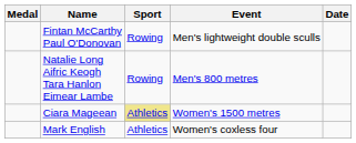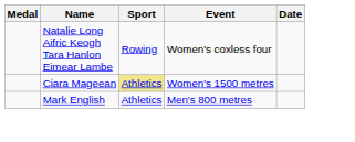 <table class="wikitable sortable" style="font-size: 95%;">
 <tr>
 <th>Medal</th>
 <th>Name</th>
 <th>Sport</th>
 <th>Event</th>
 <th>Date</th>
 </tr>
 <tr>
 <td></td>
-<td><a href='#'>Fintan McCarthy</a><br><a href='#'>Paul O'Donovan</a></td>
-<td><a href='#'>Rowing</a></td>
-<td>Men's lightweight double sculls</td>
-<td></td>
-</tr>
-<tr>
-<td></td>
 <td><a href='#'>Natalie Long</a><br><a href='#'>Aifric Keogh</a><br><a href='#'>Tara Hanlon</a><br><a href='#'>Eimear Lambe</a></td>
 <td><a href='#'>Rowing</a></td>
-<td><a href='#'>Men's 800 metres</a></td>
+<td>Women's coxless four</td>
 <td></td>
 </tr>
 <tr>
 <td></td>
 <td><a href='#'>Ciara Mageean</a></td>
 <td style="background: khaki;"><a href='#'>Athletics</a></td>
 <td><a href='#'>Women's 1500 metres</a></td>
 <td></td>
 </tr>
 <tr>
 <td></td>
 <td><a href='#'>Mark English</a></td>
 <td><a href='#'>Athletics</a></td>
-<td>Women's coxless four</td>
+<td><a href='#'>Men's 800 metres</a></td>
 <td></td>
 </tr>
 </table>
